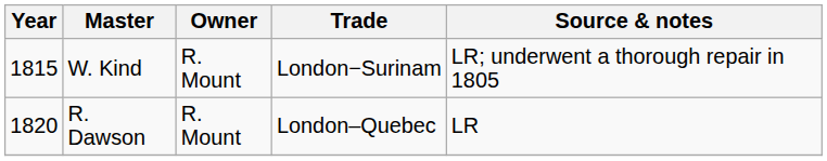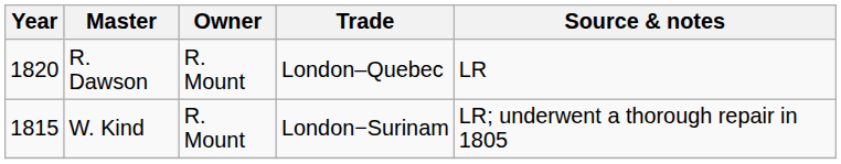 <table class="sortable wikitable">
 <tr>
 <th>Year</th>
 <th>Master</th>
 <th>Owner</th>
 <th>Trade</th>
 <th>Source & notes</th>
 </tr>
 <tr>
+<td>1820</td>
+<td>R. Dawson</td>
+<td>R. Mount</td>
+<td>London–Quebec</td>
+<td>LR</td>
+</tr>
+<tr>
 <td>1815</td>
 <td>W. Kind</td>
 <td>R. Mount</td>
 <td>London−Surinam</td>
 <td>LR; underwent a thorough repair in 1805</td>
 </tr>
 <tr>
-<td>1820</td>
-<td>R. Dawson</td>
-<td>R. Mount</td>
-<td>London–Quebec</td>
-<td>LR</td>
-</tr>
-<tr>
 </tr>
 </table>
